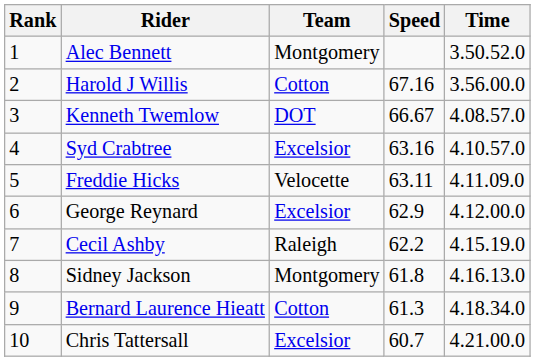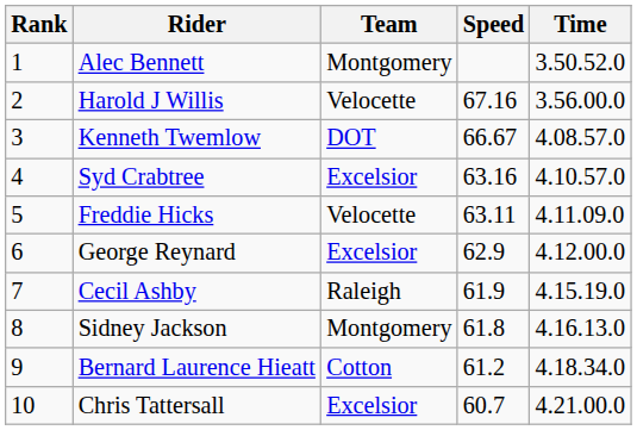 <table class="wikitable">
 <tr style="background:#efefef;">
 <th>Rank</th>
 <th>Rider</th>
 <th>Team</th>
 <th>Speed</th>
 <th>Time</th>
 </tr>
 <tr>
 <td>1</td>
 <td> <a href='#'>Alec Bennett</a></td>
 <td>Montgomery</td>
 <td></td>
 <td>3.50.52.0</td>
 </tr>
 <tr>
 <td>2</td>
 <td> <a href='#'>Harold J Willis</a></td>
-<td><a href='#'>Cotton</a></td>
+<td>Velocette</td>
 <td>67.16</td>
 <td>3.56.00.0</td>
 </tr>
 <tr>
 <td>3</td>
 <td> <a href='#'>Kenneth Twemlow</a></td>
 <td><a href='#'>DOT</a></td>
 <td>66.67</td>
 <td>4.08.57.0</td>
 </tr>
 <tr>
 <td>4</td>
 <td> <a href='#'>Syd Crabtree</a></td>
 <td><a href='#'>Excelsior</a></td>
 <td>63.16</td>
 <td>4.10.57.0</td>
 </tr>
 <tr>
 <td>5</td>
 <td> <a href='#'>Freddie Hicks</a></td>
 <td>Velocette</td>
 <td>63.11</td>
 <td>4.11.09.0</td>
 </tr>
 <tr>
 <td>6</td>
 <td> George Reynard</td>
 <td><a href='#'>Excelsior</a></td>
 <td>62.9</td>
 <td>4.12.00.0</td>
 </tr>
 <tr>
 <td>7</td>
 <td> <a href='#'>Cecil Ashby</a></td>
 <td>Raleigh</td>
-<td>62.2</td>
+<td>61.9</td>
 <td>4.15.19.0</td>
 </tr>
 <tr>
 <td>8</td>
 <td> Sidney Jackson</td>
 <td>Montgomery</td>
 <td>61.8</td>
 <td>4.16.13.0</td>
 </tr>
 <tr>
 <td>9</td>
 <td> <a href='#'>Bernard Laurence Hieatt</a></td>
 <td><a href='#'>Cotton</a></td>
-<td>61.3</td>
+<td>61.2</td>
 <td>4.18.34.0</td>
 </tr>
 <tr>
 <td>10</td>
 <td> Chris Tattersall</td>
 <td><a href='#'>Excelsior</a></td>
 <td>60.7</td>
 <td>4.21.00.0</td>
 </tr>
 </table>
